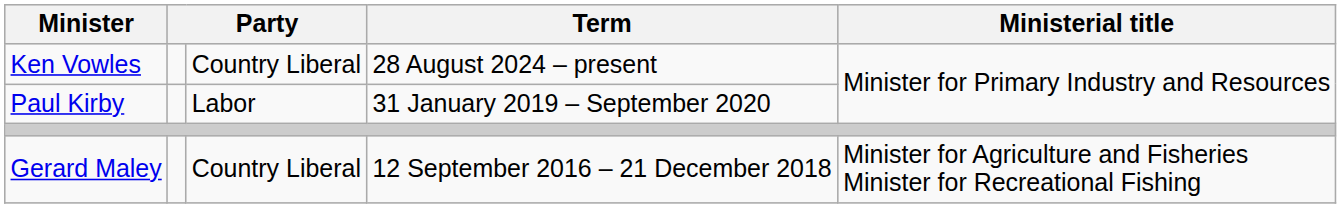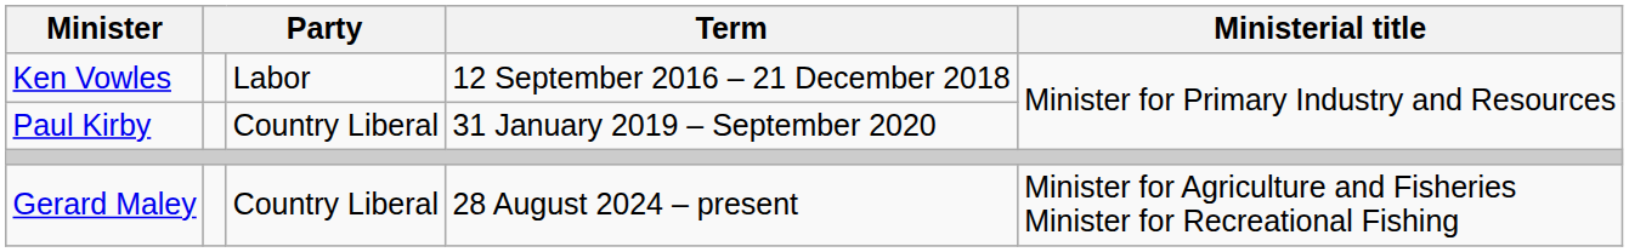 <table class="sortable wikitable">
 <tr>
 <th>Minister</th>
 <th colspan=2>Party</th>
 <th>Term </th>
 <th>Ministerial title</th>
 </tr>
 <tr>
 <td><a href='#'>Ken Vowles</a></td>
 <td> </td>
-<td>Country Liberal</td>
-<td>28 August 2024 – present</td>
+<td>Labor</td>
+<td>12 September 2016 – 21 December 2018</td>
 <td rowspan=2>Minister for Primary Industry and Resources</td>
 </tr>
 <tr>
 <td><a href='#'>Paul Kirby</a></td>
 <td> </td>
-<td>Labor</td>
+<td>Country Liberal</td>
 <td>31 January 2019 – September 2020</td>
 </tr>
 <tr>
 <th colspan="8" style="background: #cccccc;"></th>
 </tr>
 <tr>
 <td><a href='#'>Gerard Maley</a></td>
 <td> </td>
 <td>Country Liberal</td>
-<td>12 September 2016 – 21 December 2018</td>
+<td>28 August 2024 – present</td>
 <td>Minister for Agriculture and Fisheries<br>Minister for Recreational Fishing</td>
 </tr>
 </table>
